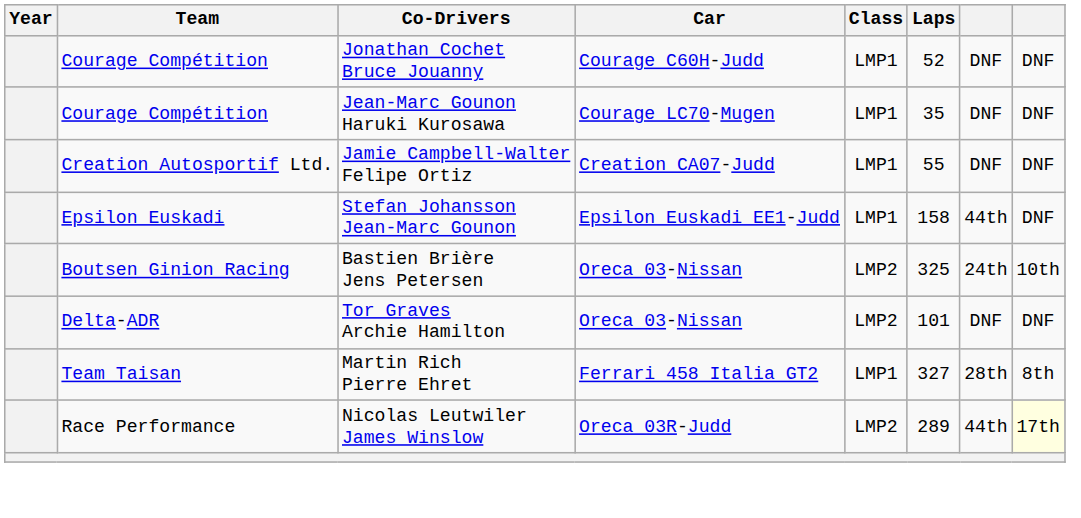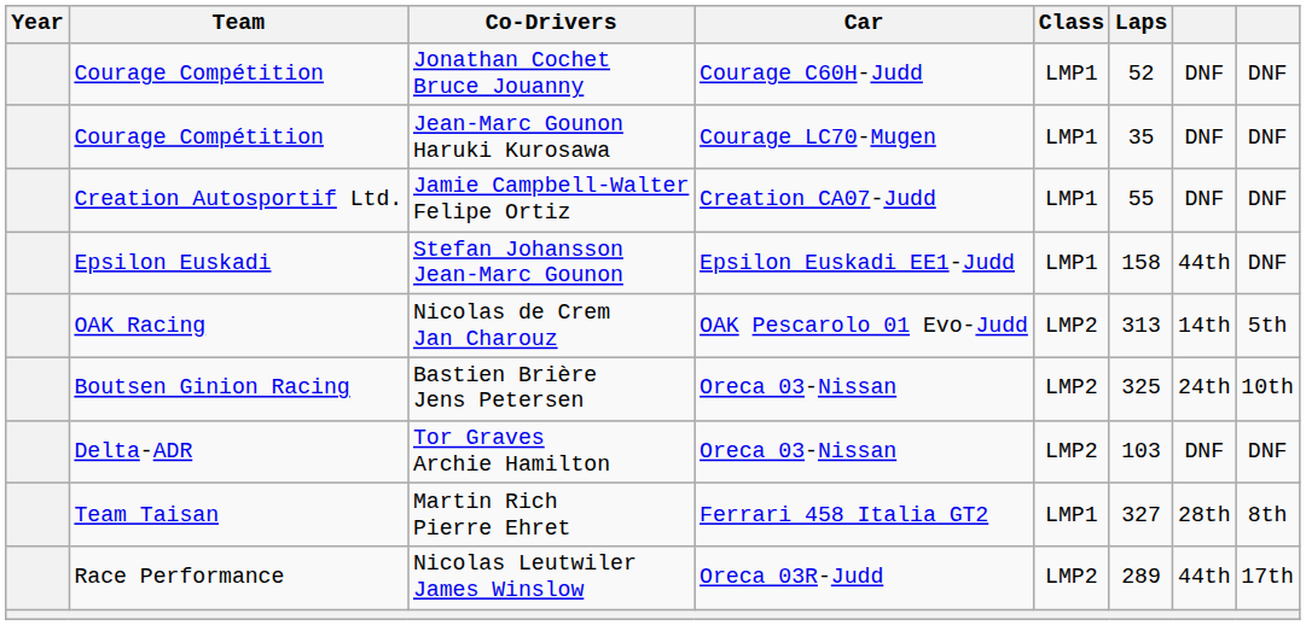 <table class="wikitable" style="text-align:center; font-size:90%">
 <tr>
 <th>Year</th>
 <th>Team</th>
 <th>Co-Drivers</th>
 <th>Car</th>
 <th>Class</th>
 <th>Laps</th>
 <th></th>
 <th></th>
 </tr>
 <tr>
 <th></th>
 <td align="left"> <a href='#'>Courage Compétition</a></td>
 <td align="left"> <a href='#'>Jonathan Cochet</a><br> <a href='#'>Bruce Jouanny</a></td>
 <td align="left"><a href='#'>Courage C60H</a>-<a href='#'>Judd</a></td>
 <td>LMP1</td>
 <td>52</td>
 <td>DNF</td>
 <td>DNF</td>
 </tr>
 <tr>
 <th></th>
 <td align="left"> <a href='#'>Courage Compétition</a></td>
 <td align="left"> <a href='#'>Jean-Marc Gounon</a><br> Haruki Kurosawa</td>
 <td align="left"><a href='#'>Courage LC70</a>-<a href='#'>Mugen</a></td>
 <td>LMP1</td>
 <td>35</td>
 <td>DNF</td>
 <td>DNF</td>
 </tr>
 <tr>
 <th></th>
 <td align="left" nowrap> <a href='#'>Creation Autosportif</a> Ltd.</td>
 <td align="left" nowrap> <a href='#'>Jamie Campbell-Walter</a><br> Felipe Ortiz</td>
 <td align="left" nowrap><a href='#'>Creation CA07</a>-<a href='#'>Judd</a></td>
 <td>LMP1</td>
 <td>55</td>
 <td>DNF</td>
 <td>DNF</td>
 </tr>
 <tr>
 <th></th>
 <td align="left"> <a href='#'>Epsilon Euskadi</a></td>
 <td align="left"> <a href='#'>Stefan Johansson</a><br> <a href='#'>Jean-Marc Gounon</a></td>
 <td align="left"><a href='#'>Epsilon Euskadi EE1</a>-<a href='#'>Judd</a></td>
 <td>LMP1</td>
 <td>158</td>
 <td>44th</td>
 <td>DNF</td>
 </tr>
 <tr>
 <th></th>
+<td align="left"> <a href='#'>OAK Racing</a></td>
+<td align="left"> Nicolas de Crem<br> <a href='#'>Jan Charouz</a></td>
+<td align="left" nowrap><a href='#'>OAK</a> <a href='#'>Pescarolo 01</a> Evo-<a href='#'>Judd</a></td>
+<td>LMP2</td>
+<td>313</td>
+<td>14th</td>
+<td>5th</td>
+</tr>
+<tr>
+<th></th>
 <td align="left"> <a href='#'>Boutsen Ginion Racing</a></td>
 <td align="left"> Bastien Brière<br> Jens Petersen</td>
 <td align="left"><a href='#'>Oreca 03</a>-<a href='#'>Nissan</a></td>
 <td>LMP2</td>
 <td>325</td>
 <td>24th</td>
 <td>10th</td>
 </tr>
 <tr>
 <th></th>
 <td align="left"> <a href='#'>Delta</a>-<a href='#'>ADR</a></td>
 <td align="left"> <a href='#'>Tor Graves</a><br> Archie Hamilton</td>
 <td align="left"><a href='#'>Oreca 03</a>-<a href='#'>Nissan</a></td>
 <td>LMP2</td>
-<td>101</td>
+<td>103</td>
 <td>DNF</td>
 <td>DNF</td>
 </tr>
 <tr>
 <th></th>
 <td align="left"> <a href='#'>Team Taisan</a></td>
 <td align="left"> Martin Rich<br> Pierre Ehret</td>
 <td align="left"><a href='#'>Ferrari 458 Italia GT2</a></td>
 <td>LMP1</td>
 <td>327</td>
 <td>28th</td>
 <td>8th</td>
 </tr>
 <tr>
 <th></th>
 <td align="left"> Race Performance</td>
 <td align="left"> Nicolas Leutwiler<br> <a href='#'>James Winslow</a></td>
 <td align="left"><a href='#'>Oreca 03R</a>-<a href='#'>Judd</a></td>
 <td>LMP2</td>
 <td>289</td>
 <td>44th</td>
-<td style="background: lightyellow;">17th</td>
+<td>17th</td>
 </tr>
 <tr>
 <th colspan="8"></th>
 </tr>
 </table>
